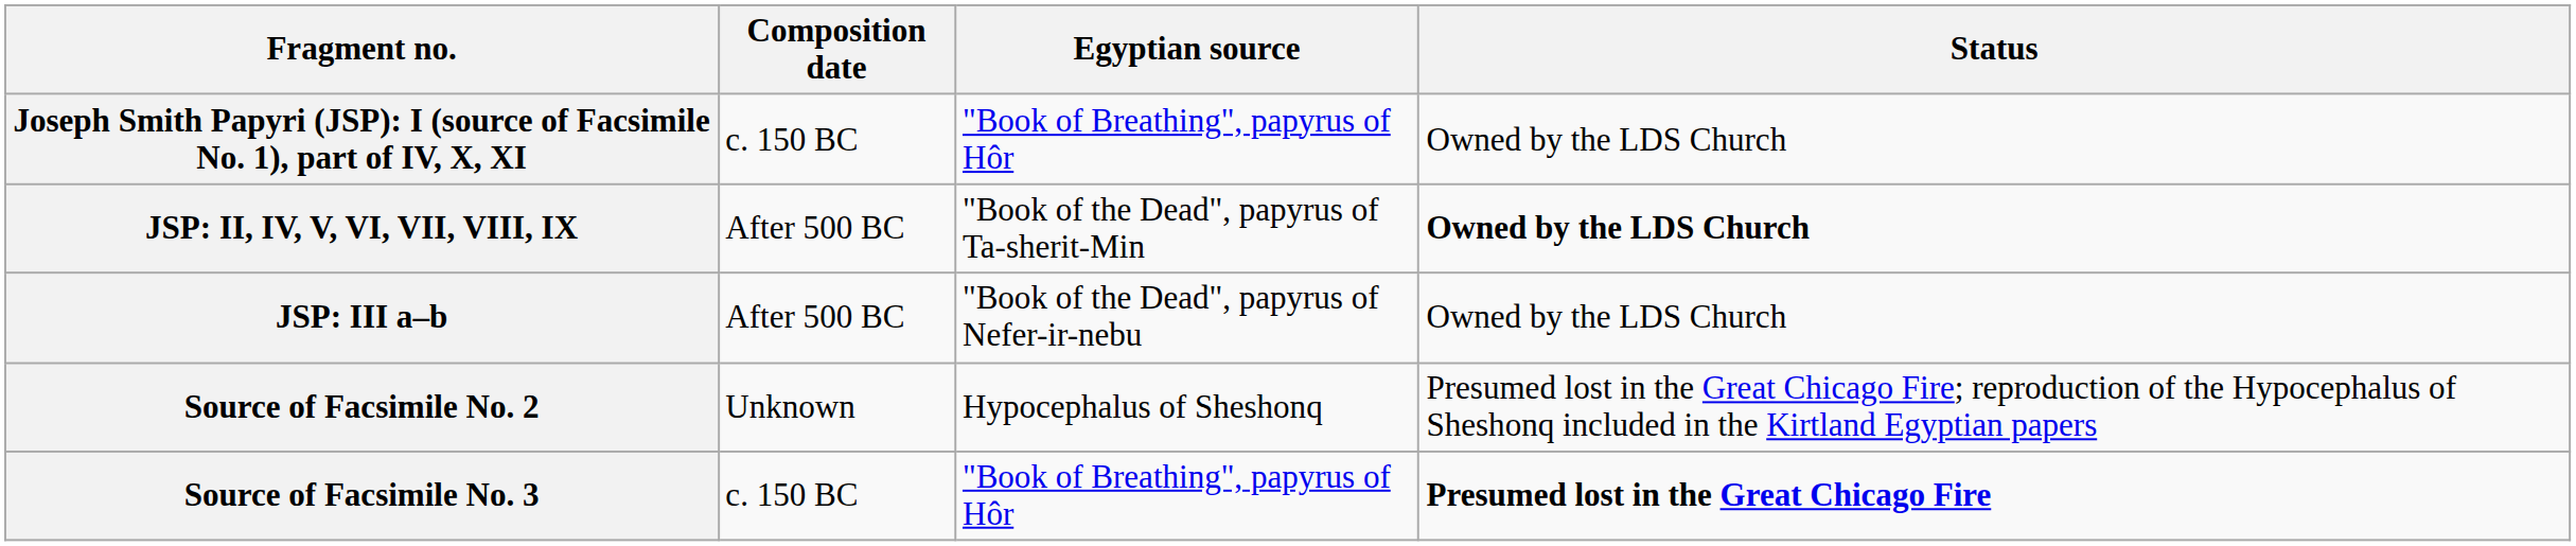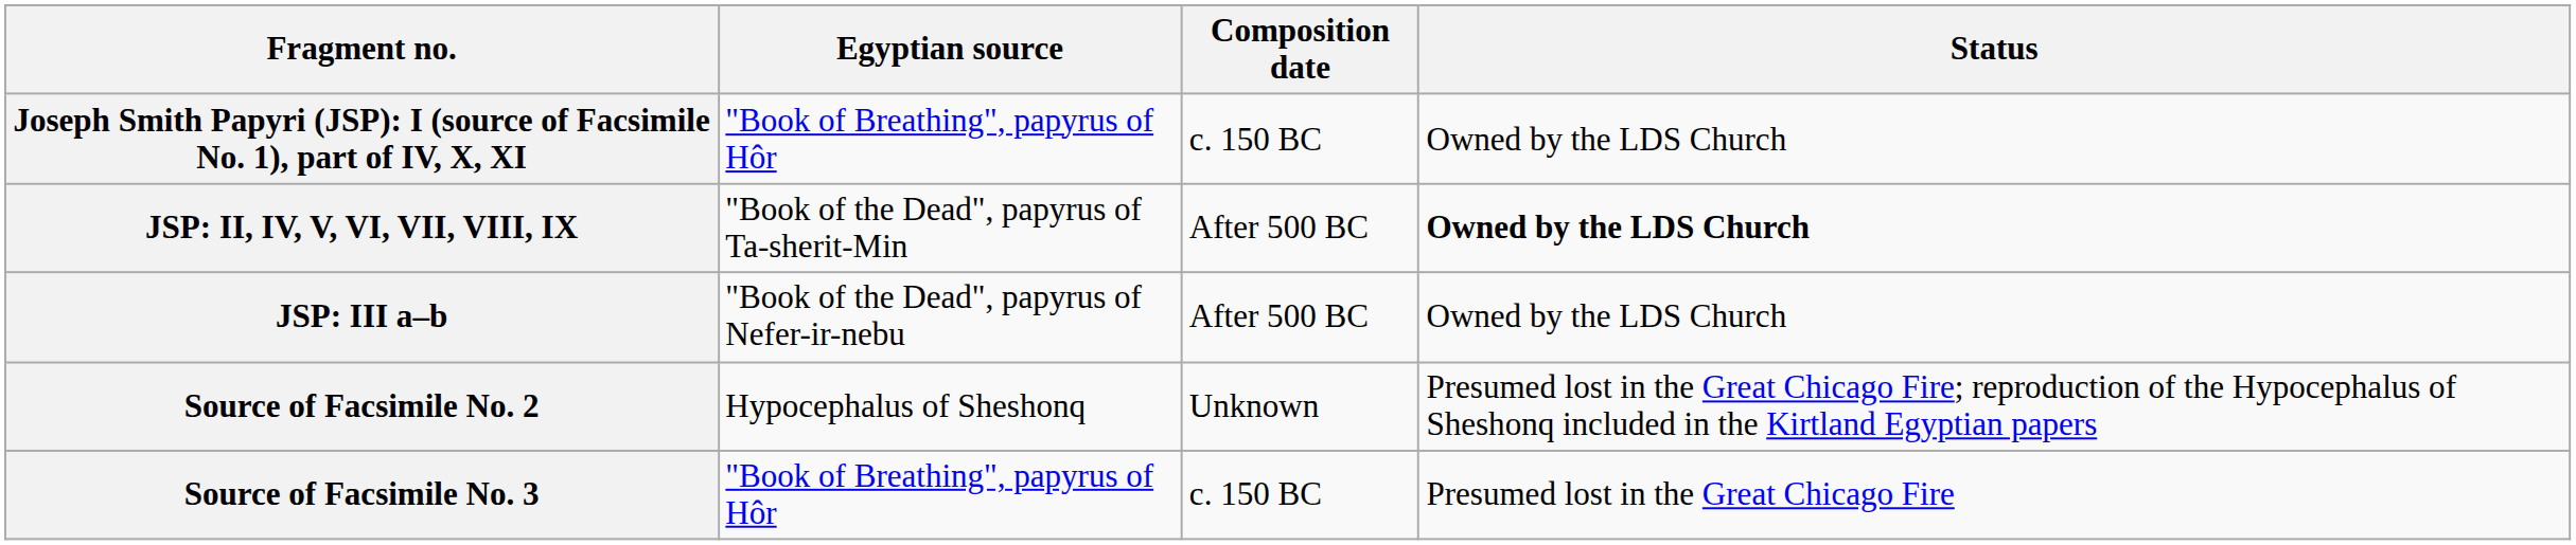 <table class="wikitable">
 <tr>
 <th scope="col">Fragment no.</th>
+<th scope="col">Egyptian source</th>
 <th scope="col">Composition date</th>
-<th scope="col">Egyptian source</th>
 <th scope="col">Status</th>
 </tr>
 <tr>
 <th scope="row">Joseph Smith Papyri (JSP): I (source of Facsimile No. 1), part of IV, X, XI</th>
+<td><a href='#'>"Book of Breathing", papyrus of Hôr</a></td>
 <td>c. 150 BC</td>
-<td><a href='#'>"Book of Breathing", papyrus of Hôr</a></td>
 <td>Owned by the LDS Church</td>
 </tr>
 <tr>
 <th scope="row">JSP: II, IV, V, VI, VII, VIII, IX</th>
+<td>"Book of the Dead", papyrus of Ta-sherit-Min</td>
 <td>After 500 BC</td>
-<td>"Book of the Dead", papyrus of Ta-sherit-Min</td>
 <td><strong>Owned by the LDS Church</strong></td>
 </tr>
 <tr>
 <th scope="row">JSP: III a–b</th>
+<td>"Book of the Dead", papyrus of Nefer-ir-nebu</td>
 <td>After 500 BC</td>
-<td>"Book of the Dead", papyrus of Nefer-ir-nebu</td>
 <td>Owned by the LDS Church</td>
 </tr>
 <tr>
 <th scope="row">Source of Facsimile No. 2</th>
+<td>Hypocephalus of Sheshonq</td>
 <td>Unknown</td>
-<td>Hypocephalus of Sheshonq</td>
 <td>Presumed lost in the <a href='#'>Great Chicago Fire</a>; reproduction of the Hypocephalus of Sheshonq included in the <a href='#'>Kirtland Egyptian papers</a></td>
 </tr>
 <tr>
 <th scope="row">Source of Facsimile No. 3</th>
+<td><a href='#'>"Book of Breathing", papyrus of Hôr</a></td>
 <td>c. 150 BC</td>
-<td><a href='#'>"Book of Breathing", papyrus of Hôr</a></td>
-<td><strong>Presumed lost in the <a href='#'>Great Chicago Fire</a></strong></td>
+<td>Presumed lost in the <a href='#'>Great Chicago Fire</a></td>
 </tr>
 </table>
